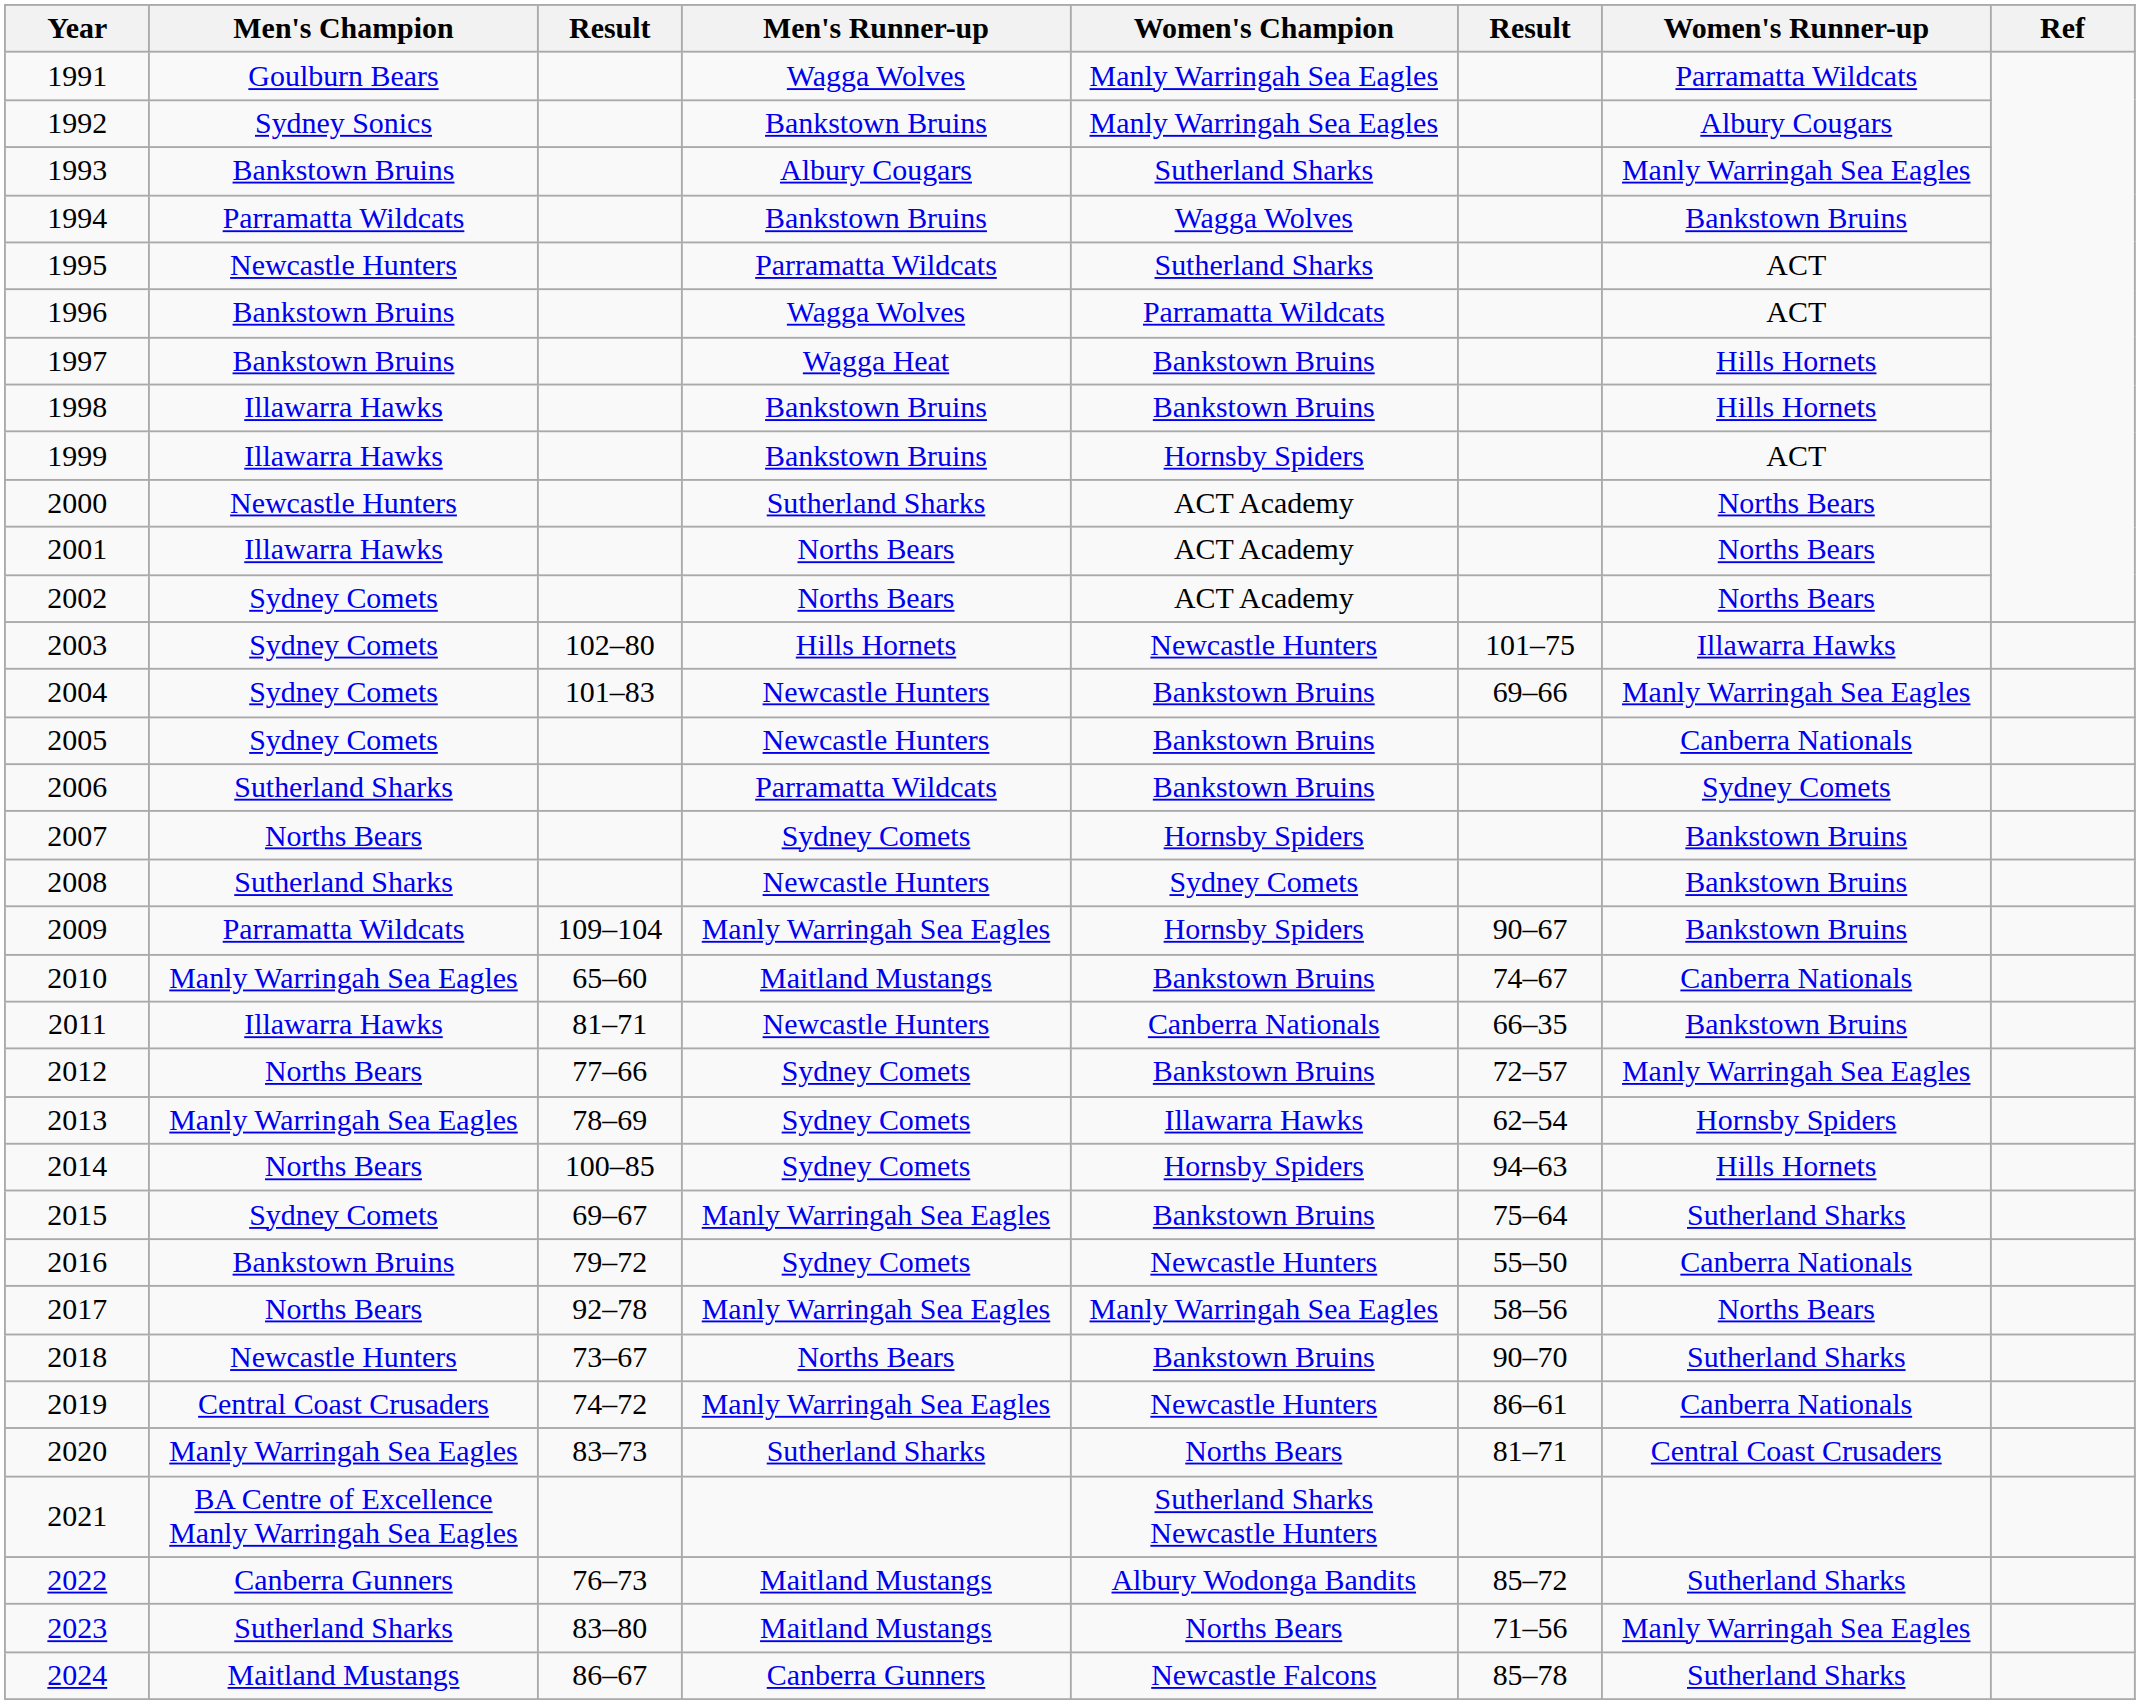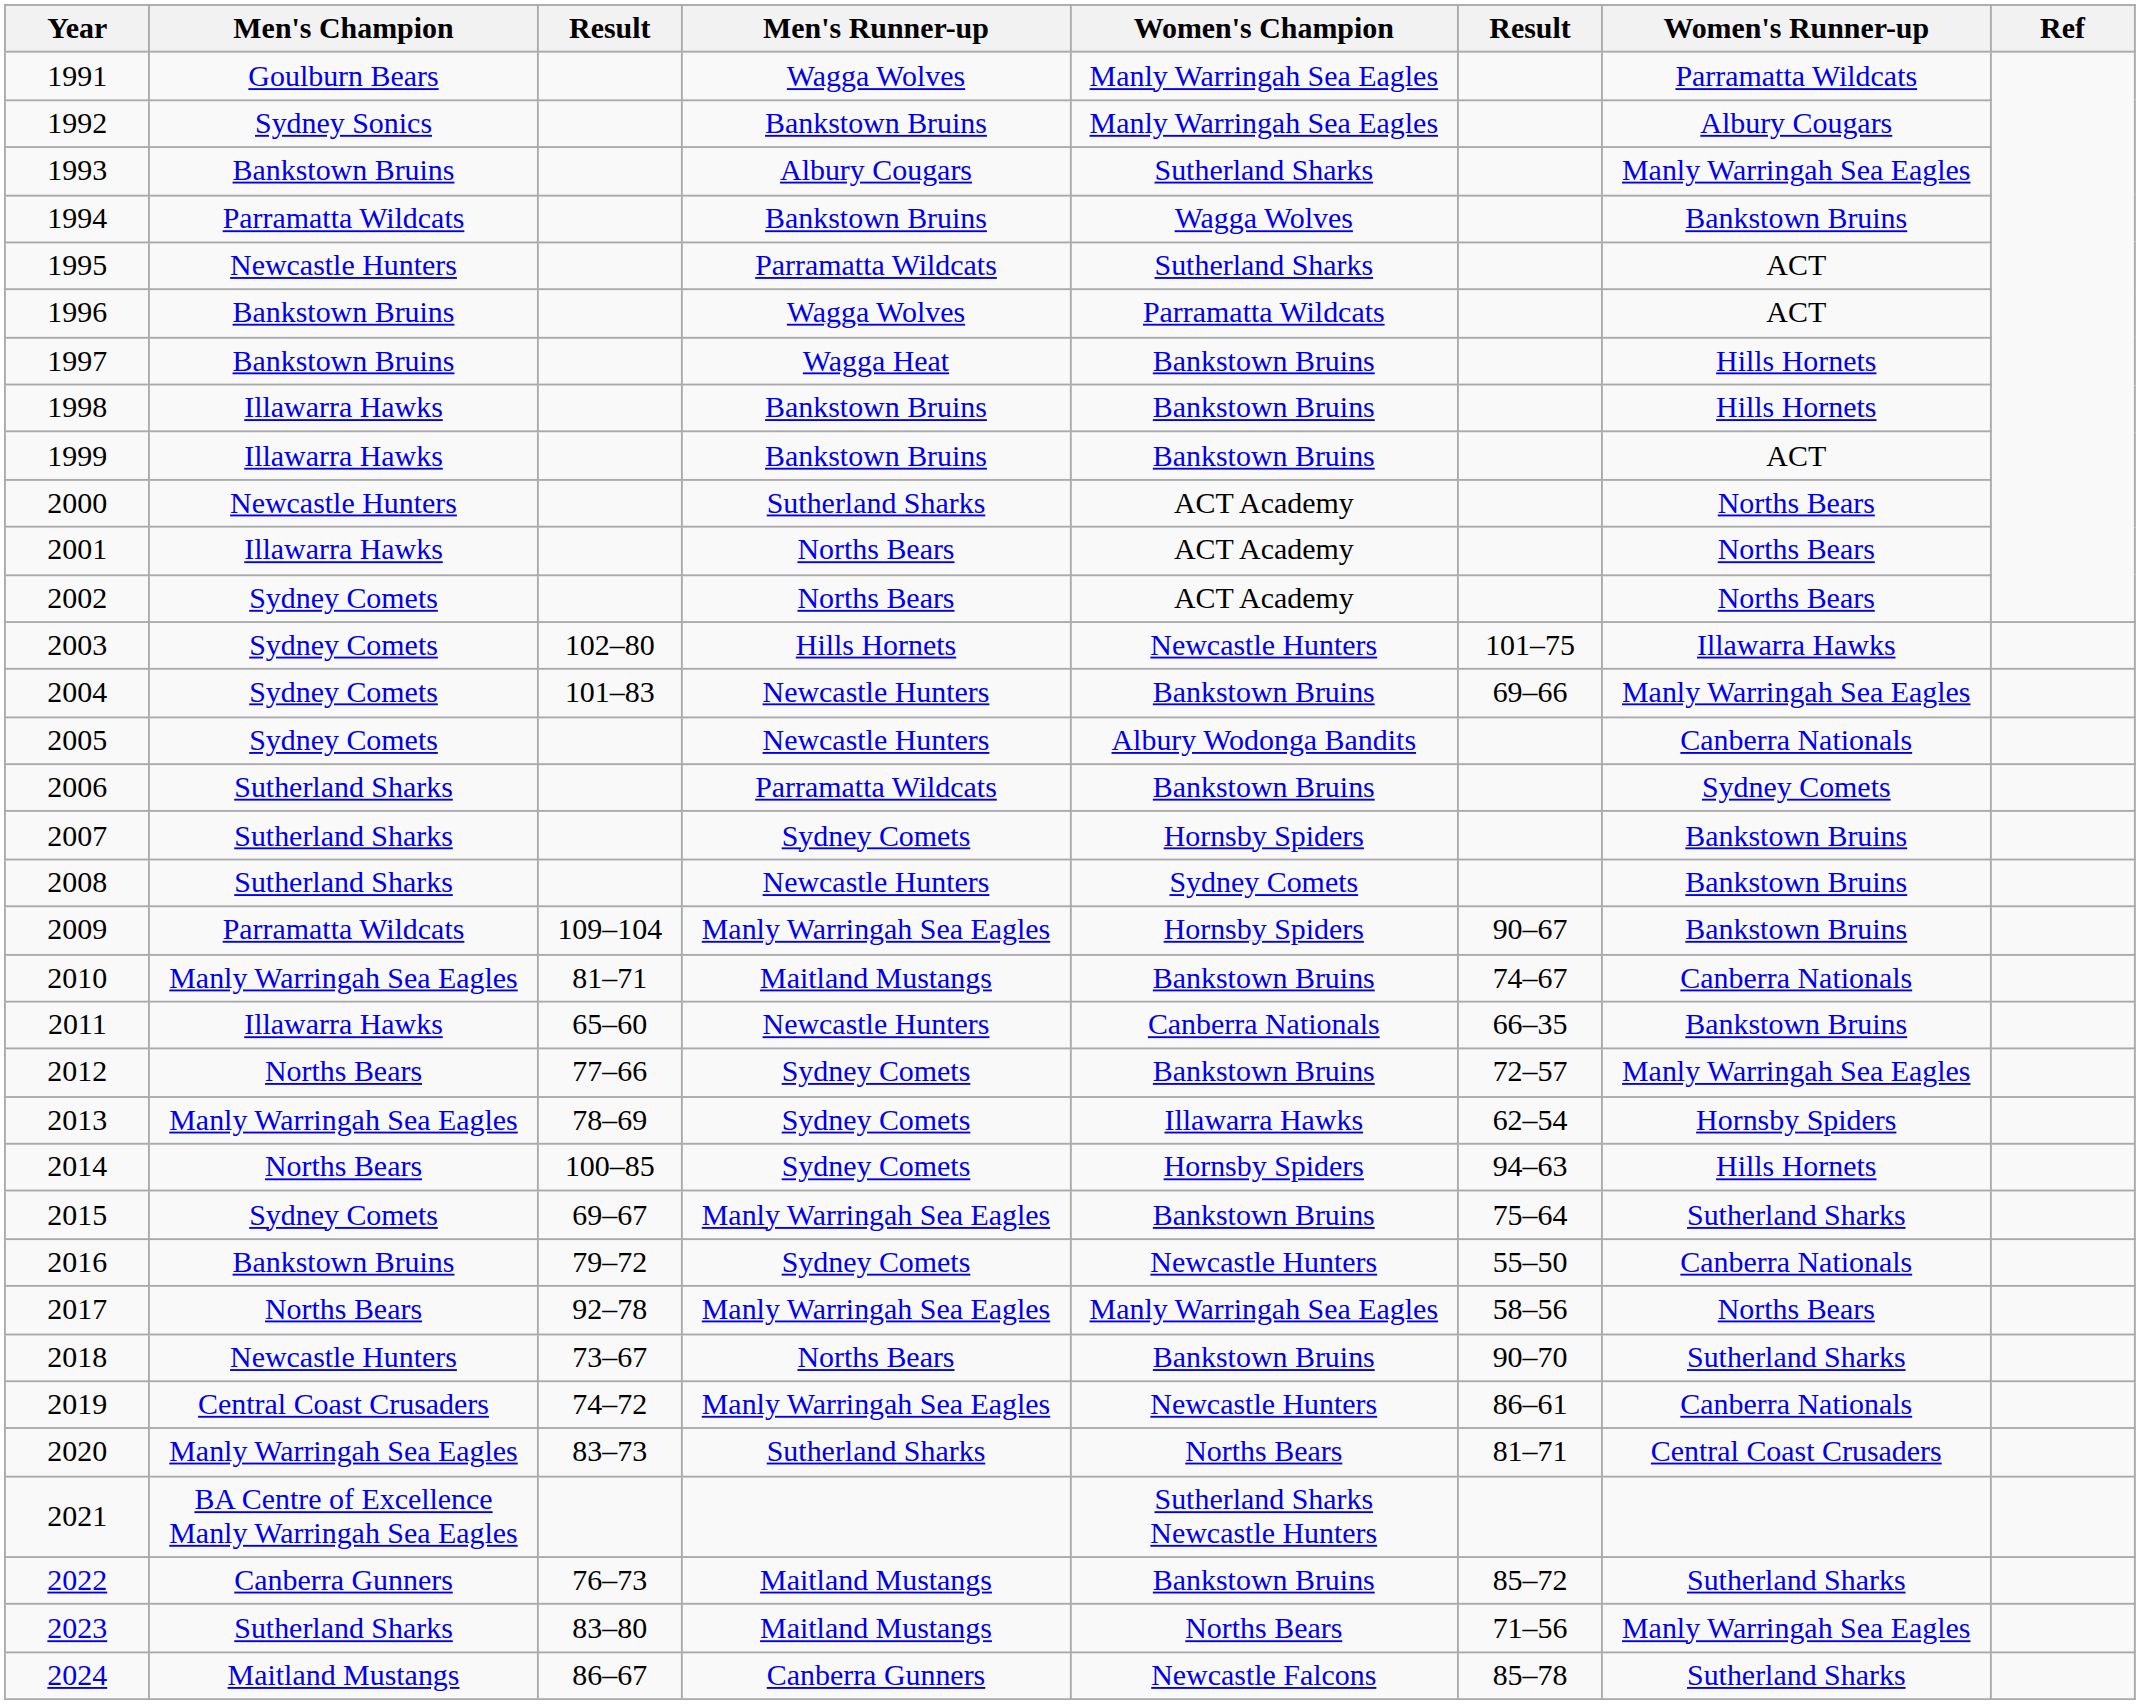 <table class="wikitable" style="text-align:center">
 <tr>
 <th style="width:70px">Year</th>
 <th style="width:200px">Men's Champion</th>
 <th style="width:70px">Result</th>
 <th style="width:200px">Men's Runner-up</th>
 <th style="width:200px">Women's Champion</th>
 <th style="width:70px">Result</th>
 <th style="width:200px">Women's Runner-up</th>
 <th style="width:70px">Ref</th>
 </tr>
 <tr>
 <td>1991</td>
 <td><a href='#'>Goulburn Bears</a></td>
 <td></td>
 <td><a href='#'>Wagga Wolves</a></td>
 <td><a href='#'>Manly Warringah Sea Eagles</a></td>
 <td></td>
 <td><a href='#'>Parramatta Wildcats</a></td>
 <td rowspan="12"></td>
 </tr>
 <tr>
 <td>1992</td>
 <td><a href='#'>Sydney Sonics</a></td>
 <td></td>
 <td><a href='#'>Bankstown Bruins</a></td>
 <td><a href='#'>Manly Warringah Sea Eagles</a></td>
 <td></td>
 <td><a href='#'>Albury Cougars</a></td>
 </tr>
 <tr>
 <td>1993</td>
 <td><a href='#'>Bankstown Bruins</a></td>
 <td></td>
 <td><a href='#'>Albury Cougars</a></td>
 <td><a href='#'>Sutherland Sharks</a></td>
 <td></td>
 <td><a href='#'>Manly Warringah Sea Eagles</a></td>
 </tr>
 <tr>
 <td>1994</td>
 <td><a href='#'>Parramatta Wildcats</a></td>
 <td></td>
 <td><a href='#'>Bankstown Bruins</a></td>
 <td><a href='#'>Wagga Wolves</a></td>
 <td></td>
 <td><a href='#'>Bankstown Bruins</a></td>
 </tr>
 <tr>
 <td>1995</td>
 <td><a href='#'>Newcastle Hunters</a></td>
 <td></td>
 <td><a href='#'>Parramatta Wildcats</a></td>
 <td><a href='#'>Sutherland Sharks</a></td>
 <td></td>
 <td>ACT</td>
 </tr>
 <tr>
 <td>1996</td>
 <td><a href='#'>Bankstown Bruins</a></td>
 <td></td>
 <td><a href='#'>Wagga Wolves</a></td>
 <td><a href='#'>Parramatta Wildcats</a></td>
 <td></td>
 <td>ACT</td>
 </tr>
 <tr>
 <td>1997</td>
 <td><a href='#'>Bankstown Bruins</a></td>
 <td></td>
 <td><a href='#'>Wagga Heat</a></td>
 <td><a href='#'>Bankstown Bruins</a></td>
 <td></td>
 <td><a href='#'>Hills Hornets</a></td>
 </tr>
 <tr>
 <td>1998</td>
 <td><a href='#'>Illawarra Hawks</a></td>
 <td></td>
 <td><a href='#'>Bankstown Bruins</a></td>
 <td><a href='#'>Bankstown Bruins</a></td>
 <td></td>
 <td><a href='#'>Hills Hornets</a></td>
 </tr>
 <tr>
 <td>1999</td>
 <td><a href='#'>Illawarra Hawks</a></td>
 <td></td>
 <td><a href='#'>Bankstown Bruins</a></td>
-<td><a href='#'>Hornsby Spiders</a></td>
+<td><a href='#'>Bankstown Bruins</a></td>
 <td></td>
 <td>ACT</td>
 </tr>
 <tr>
 <td>2000</td>
 <td><a href='#'>Newcastle Hunters</a></td>
 <td></td>
 <td><a href='#'>Sutherland Sharks</a></td>
 <td>ACT Academy</td>
 <td></td>
 <td><a href='#'>Norths Bears</a></td>
 </tr>
 <tr>
 <td>2001</td>
 <td><a href='#'>Illawarra Hawks</a></td>
 <td></td>
 <td><a href='#'>Norths Bears</a></td>
 <td>ACT Academy</td>
 <td></td>
 <td><a href='#'>Norths Bears</a></td>
 </tr>
 <tr>
 <td>2002</td>
 <td><a href='#'>Sydney Comets</a></td>
 <td></td>
 <td><a href='#'>Norths Bears</a></td>
 <td>ACT Academy</td>
 <td></td>
 <td><a href='#'>Norths Bears</a></td>
 </tr>
 <tr>
 <td>2003</td>
 <td><a href='#'>Sydney Comets</a></td>
 <td>102–80</td>
 <td><a href='#'>Hills Hornets</a></td>
 <td><a href='#'>Newcastle Hunters</a></td>
 <td>101–75</td>
 <td><a href='#'>Illawarra Hawks</a></td>
 <td></td>
 </tr>
 <tr>
 <td>2004</td>
 <td><a href='#'>Sydney Comets</a></td>
 <td>101–83</td>
 <td><a href='#'>Newcastle Hunters</a></td>
 <td><a href='#'>Bankstown Bruins</a></td>
 <td>69–66</td>
 <td><a href='#'>Manly Warringah Sea Eagles</a></td>
 <td></td>
 </tr>
 <tr>
 <td>2005</td>
 <td><a href='#'>Sydney Comets</a></td>
 <td></td>
 <td><a href='#'>Newcastle Hunters</a></td>
-<td><a href='#'>Bankstown Bruins</a></td>
+<td><a href='#'>Albury Wodonga Bandits</a></td>
 <td></td>
 <td><a href='#'>Canberra Nationals</a></td>
 <td></td>
 </tr>
 <tr>
 <td>2006</td>
 <td><a href='#'>Sutherland Sharks</a></td>
 <td></td>
 <td><a href='#'>Parramatta Wildcats</a></td>
 <td><a href='#'>Bankstown Bruins</a></td>
 <td></td>
 <td><a href='#'>Sydney Comets</a></td>
 <td></td>
 </tr>
 <tr>
 <td>2007</td>
-<td><a href='#'>Norths Bears</a></td>
+<td><a href='#'>Sutherland Sharks</a></td>
 <td></td>
 <td><a href='#'>Sydney Comets</a></td>
 <td><a href='#'>Hornsby Spiders</a></td>
 <td></td>
 <td><a href='#'>Bankstown Bruins</a></td>
 <td></td>
 </tr>
 <tr>
 <td>2008</td>
 <td><a href='#'>Sutherland Sharks</a></td>
 <td></td>
 <td><a href='#'>Newcastle Hunters</a></td>
 <td><a href='#'>Sydney Comets</a></td>
 <td></td>
 <td><a href='#'>Bankstown Bruins</a></td>
 <td></td>
 </tr>
 <tr>
 <td>2009</td>
 <td><a href='#'>Parramatta Wildcats</a></td>
 <td>109–104</td>
 <td><a href='#'>Manly Warringah Sea Eagles</a></td>
 <td><a href='#'>Hornsby Spiders</a></td>
 <td>90–67</td>
 <td><a href='#'>Bankstown Bruins</a></td>
 <td></td>
 </tr>
 <tr>
 <td>2010</td>
 <td><a href='#'>Manly Warringah Sea Eagles</a></td>
-<td>65–60</td>
+<td>81–71</td>
 <td><a href='#'>Maitland Mustangs</a></td>
 <td><a href='#'>Bankstown Bruins</a></td>
 <td>74–67</td>
 <td><a href='#'>Canberra Nationals</a></td>
 <td></td>
 </tr>
 <tr>
 <td>2011</td>
 <td><a href='#'>Illawarra Hawks</a></td>
-<td>81–71</td>
+<td>65–60</td>
 <td><a href='#'>Newcastle Hunters</a></td>
 <td><a href='#'>Canberra Nationals</a></td>
 <td>66–35</td>
 <td><a href='#'>Bankstown Bruins</a></td>
 <td></td>
 </tr>
 <tr>
 <td>2012</td>
 <td><a href='#'>Norths Bears</a></td>
 <td>77–66</td>
 <td><a href='#'>Sydney Comets</a></td>
 <td><a href='#'>Bankstown Bruins</a></td>
 <td>72–57</td>
 <td><a href='#'>Manly Warringah Sea Eagles</a></td>
 <td></td>
 </tr>
 <tr>
 <td>2013</td>
 <td><a href='#'>Manly Warringah Sea Eagles</a></td>
 <td>78–69</td>
 <td><a href='#'>Sydney Comets</a></td>
 <td><a href='#'>Illawarra Hawks</a></td>
 <td>62–54</td>
 <td><a href='#'>Hornsby Spiders</a></td>
 <td></td>
 </tr>
 <tr>
 <td>2014</td>
 <td><a href='#'>Norths Bears</a></td>
 <td>100–85</td>
 <td><a href='#'>Sydney Comets</a></td>
 <td><a href='#'>Hornsby Spiders</a></td>
 <td>94–63</td>
 <td><a href='#'>Hills Hornets</a></td>
 <td></td>
 </tr>
 <tr>
 <td>2015</td>
 <td><a href='#'>Sydney Comets</a></td>
 <td>69–67</td>
 <td><a href='#'>Manly Warringah Sea Eagles</a></td>
 <td><a href='#'>Bankstown Bruins</a></td>
 <td>75–64</td>
 <td><a href='#'>Sutherland Sharks</a></td>
 <td></td>
 </tr>
 <tr>
 <td>2016</td>
 <td><a href='#'>Bankstown Bruins</a></td>
 <td>79–72</td>
 <td><a href='#'>Sydney Comets</a></td>
 <td><a href='#'>Newcastle Hunters</a></td>
 <td>55–50</td>
 <td><a href='#'>Canberra Nationals</a></td>
 <td></td>
 </tr>
 <tr>
 <td>2017</td>
 <td><a href='#'>Norths Bears</a></td>
 <td>92–78</td>
 <td><a href='#'>Manly Warringah Sea Eagles</a></td>
 <td><a href='#'>Manly Warringah Sea Eagles</a></td>
 <td>58–56</td>
 <td><a href='#'>Norths Bears</a></td>
 <td></td>
 </tr>
 <tr>
 <td>2018</td>
 <td><a href='#'>Newcastle Hunters</a></td>
 <td>73–67</td>
 <td><a href='#'>Norths Bears</a></td>
 <td><a href='#'>Bankstown Bruins</a></td>
 <td>90–70</td>
 <td><a href='#'>Sutherland Sharks</a></td>
 <td></td>
 </tr>
 <tr>
 <td>2019</td>
 <td><a href='#'>Central Coast Crusaders</a></td>
 <td>74–72</td>
 <td><a href='#'>Manly Warringah Sea Eagles</a></td>
 <td><a href='#'>Newcastle Hunters</a></td>
 <td>86–61</td>
 <td><a href='#'>Canberra Nationals</a></td>
 <td></td>
 </tr>
 <tr>
 <td>2020</td>
 <td><a href='#'>Manly Warringah Sea Eagles</a></td>
 <td>83–73</td>
 <td><a href='#'>Sutherland Sharks</a></td>
 <td><a href='#'>Norths Bears</a></td>
 <td>81–71</td>
 <td><a href='#'>Central Coast Crusaders</a></td>
 <td></td>
 </tr>
 <tr>
 <td>2021</td>
 <td><a href='#'>BA Centre of Excellence</a><br><a href='#'>Manly Warringah Sea Eagles</a></td>
 <td></td>
 <td></td>
 <td><a href='#'>Sutherland Sharks</a><br><a href='#'>Newcastle Hunters</a></td>
 <td></td>
 <td></td>
 <td></td>
 </tr>
 <tr>
 <td><a href='#'>2022</a></td>
 <td><a href='#'>Canberra Gunners</a></td>
 <td>76–73</td>
 <td><a href='#'>Maitland Mustangs</a></td>
-<td><a href='#'>Albury Wodonga Bandits</a></td>
+<td><a href='#'>Bankstown Bruins</a></td>
 <td>85–72</td>
 <td><a href='#'>Sutherland Sharks</a></td>
 <td></td>
 </tr>
 <tr>
 <td><a href='#'>2023</a></td>
 <td><a href='#'>Sutherland Sharks</a></td>
 <td>83–80</td>
 <td><a href='#'>Maitland Mustangs</a></td>
 <td><a href='#'>Norths Bears</a></td>
 <td>71–56</td>
 <td><a href='#'>Manly Warringah Sea Eagles</a></td>
 <td></td>
 </tr>
 <tr>
 <td><a href='#'>2024</a></td>
 <td><a href='#'>Maitland Mustangs</a></td>
 <td>86–67</td>
 <td><a href='#'>Canberra Gunners</a></td>
 <td><a href='#'>Newcastle Falcons</a></td>
 <td>85–78</td>
 <td><a href='#'>Sutherland Sharks</a></td>
 <td></td>
 </tr>
 </table>
